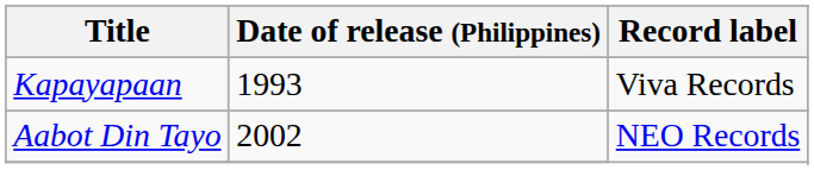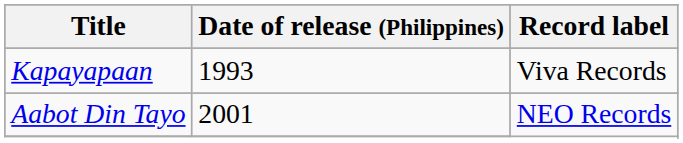 <table class="wikitable">
 <tr>
 <th>Title</th>
 <th>Date of release <small>(Philippines)</small></th>
 <th>Record label</th>
 </tr>
 <tr>
 <td><em><a href='#'>Kapayapaan</a></em></td>
 <td>1993</td>
 <td rowspan="1">Viva Records</td>
 </tr>
 <tr>
 <td><em><a href='#'>Aabot Din Tayo</a></em></td>
-<td>2002</td>
+<td>2001</td>
 <td rowspan="2"><a href='#'>NEO Records</a></td>
 </tr>
 <tr>
 </tr>
 </table>
